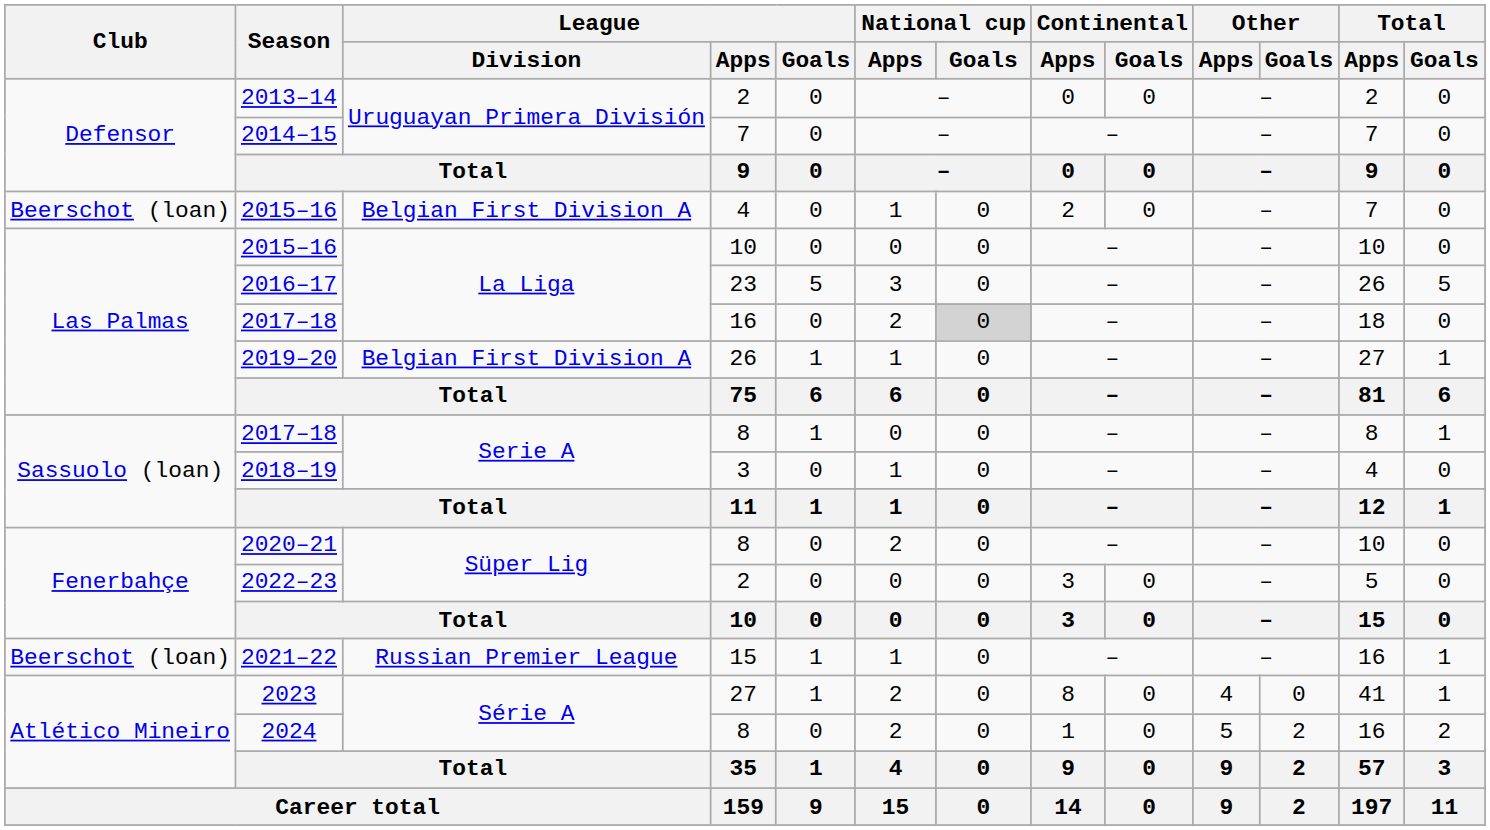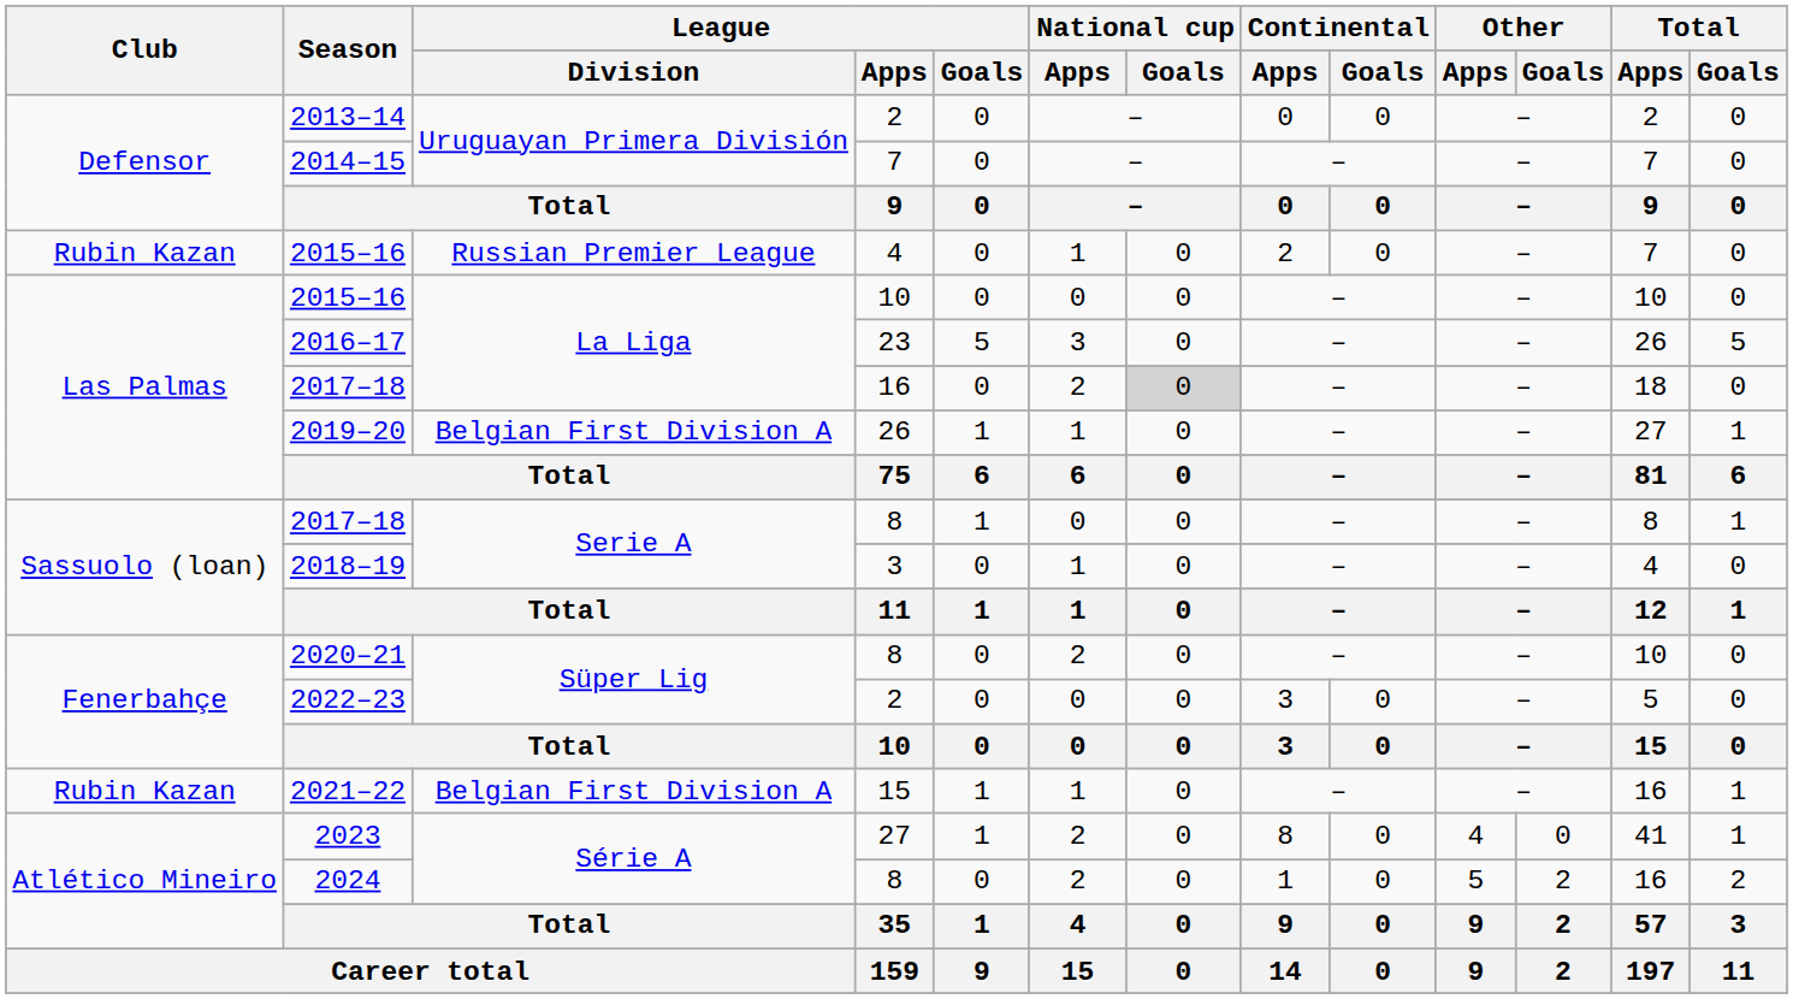 <table class="wikitable" style="text-align:center">
 <tr>
 <th rowspan="2">Club</th>
 <th rowspan="2">Season</th>
 <th colspan="3">League</th>
 <th colspan="2">National cup</th>
 <th colspan="2">Continental</th>
 <th colspan="2">Other</th>
 <th colspan="2">Total</th>
 </tr>
 <tr>
 <th>Division</th>
 <th>Apps</th>
 <th>Goals</th>
 <th>Apps</th>
 <th>Goals</th>
 <th>Apps</th>
 <th>Goals</th>
 <th>Apps</th>
 <th>Goals</th>
 <th>Apps</th>
 <th>Goals</th>
 </tr>
 <tr>
 <td rowspan="3"><a href='#'>Defensor</a></td>
 <td><a href='#'>2013–14</a></td>
 <td rowspan="2"><a href='#'>Uruguayan Primera División</a></td>
 <td>2</td>
 <td>0</td>
 <td colspan="2">–</td>
 <td>0</td>
 <td>0</td>
 <td colspan="2">–</td>
 <td>2</td>
 <td>0</td>
 </tr>
 <tr>
 <td><a href='#'>2014–15</a></td>
 <td>7</td>
 <td>0</td>
 <td colspan="2">–</td>
 <td colspan="2">–</td>
 <td colspan="2">–</td>
 <td>7</td>
 <td>0</td>
 </tr>
 <tr>
 <th colspan="2">Total</th>
 <th>9</th>
 <th>0</th>
 <th colspan="2">–</th>
 <th>0</th>
 <th>0</th>
 <th colspan="2">–</th>
 <th>9</th>
 <th>0</th>
 </tr>
 <tr>
-<td><a href='#'>Beerschot</a> (loan)</td>
+<td><a href='#'>Rubin Kazan</a></td>
 <td><a href='#'>2015–16</a></td>
-<td><a href='#'>Belgian First Division A</a></td>
+<td><a href='#'>Russian Premier League</a></td>
 <td>4</td>
 <td>0</td>
 <td>1</td>
 <td>0</td>
 <td>2</td>
 <td>0</td>
 <td colspan="2">–</td>
 <td>7</td>
 <td>0</td>
 </tr>
 <tr>
 <td rowspan="5"><a href='#'>Las Palmas</a></td>
 <td><a href='#'>2015–16</a></td>
 <td rowspan="3"><a href='#'>La Liga</a></td>
 <td>10</td>
 <td>0</td>
 <td>0</td>
 <td>0</td>
 <td colspan="2">–</td>
 <td colspan="2">–</td>
 <td>10</td>
 <td>0</td>
 </tr>
 <tr>
 <td><a href='#'>2016–17</a></td>
 <td>23</td>
 <td>5</td>
 <td>3</td>
 <td>0</td>
 <td colspan="2">–</td>
 <td colspan="2">–</td>
 <td>26</td>
 <td>5</td>
 </tr>
 <tr>
 <td><a href='#'>2017–18</a></td>
 <td>16</td>
 <td>0</td>
 <td>2</td>
 <td style="background: lightgrey;">0</td>
 <td colspan="2">–</td>
 <td colspan="2">–</td>
 <td>18</td>
 <td>0</td>
 </tr>
 <tr>
 <td><a href='#'>2019–20</a></td>
 <td><a href='#'>Belgian First Division A</a></td>
 <td>26</td>
 <td>1</td>
 <td>1</td>
 <td>0</td>
 <td colspan="2">–</td>
 <td colspan="2">–</td>
 <td>27</td>
 <td>1</td>
 </tr>
 <tr>
 <th colspan="2">Total</th>
 <th>75</th>
 <th>6</th>
 <th>6</th>
 <th>0</th>
 <th colspan="2">–</th>
 <th colspan="2">–</th>
 <th>81</th>
 <th>6</th>
 </tr>
 <tr>
 <td rowspan="3"><a href='#'>Sassuolo</a> (loan)</td>
 <td><a href='#'>2017–18</a></td>
 <td rowspan="2"><a href='#'>Serie A</a></td>
 <td>8</td>
 <td>1</td>
 <td>0</td>
 <td>0</td>
 <td colspan="2">–</td>
 <td colspan="2">–</td>
 <td>8</td>
 <td>1</td>
 </tr>
 <tr>
 <td><a href='#'>2018–19</a></td>
 <td>3</td>
 <td>0</td>
 <td>1</td>
 <td>0</td>
 <td colspan="2">–</td>
 <td colspan="2">–</td>
 <td>4</td>
 <td>0</td>
 </tr>
 <tr>
 <th colspan="2">Total</th>
 <th>11</th>
 <th>1</th>
 <th>1</th>
 <th>0</th>
 <th colspan="2">–</th>
 <th colspan="2">–</th>
 <th>12</th>
 <th>1</th>
 </tr>
 <tr>
 <td rowspan="3"><a href='#'>Fenerbahçe</a></td>
 <td><a href='#'>2020–21</a></td>
 <td rowspan="2"><a href='#'>Süper Lig</a></td>
 <td>8</td>
 <td>0</td>
 <td>2</td>
 <td>0</td>
 <td colspan="2">–</td>
 <td colspan="2">–</td>
 <td>10</td>
 <td>0</td>
 </tr>
 <tr>
 <td><a href='#'>2022–23</a></td>
 <td>2</td>
 <td>0</td>
 <td>0</td>
 <td>0</td>
 <td>3</td>
 <td>0</td>
 <td colspan="2">–</td>
 <td>5</td>
 <td>0</td>
 </tr>
 <tr>
 <th colspan="2">Total</th>
 <th>10</th>
 <th>0</th>
 <th>0</th>
 <th>0</th>
 <th>3</th>
 <th>0</th>
 <th colspan="2">–</th>
 <th>15</th>
 <th>0</th>
 </tr>
 <tr>
-<td><a href='#'>Beerschot</a> (loan)</td>
+<td><a href='#'>Rubin Kazan</a></td>
 <td><a href='#'>2021–22</a></td>
-<td><a href='#'>Russian Premier League</a></td>
+<td><a href='#'>Belgian First Division A</a></td>
 <td>15</td>
 <td>1</td>
 <td>1</td>
 <td>0</td>
 <td colspan="2">–</td>
 <td colspan="2">–</td>
 <td>16</td>
 <td>1</td>
 </tr>
 <tr>
 <td rowspan="3"><a href='#'>Atlético Mineiro</a></td>
 <td><a href='#'>2023</a></td>
 <td rowspan="2"><a href='#'>Série A</a></td>
 <td>27</td>
 <td>1</td>
 <td>2</td>
 <td>0</td>
 <td>8</td>
 <td>0</td>
 <td>4</td>
 <td>0</td>
 <td>41</td>
 <td>1</td>
 </tr>
 <tr>
 <td><a href='#'>2024</a></td>
 <td>8</td>
 <td>0</td>
 <td>2</td>
 <td>0</td>
 <td>1</td>
 <td>0</td>
 <td>5</td>
 <td>2</td>
 <td>16</td>
 <td>2</td>
 </tr>
 <tr>
 <th colspan="2">Total</th>
 <th>35</th>
 <th>1</th>
 <th>4</th>
 <th>0</th>
 <th>9</th>
 <th>0</th>
 <th>9</th>
 <th>2</th>
 <th>57</th>
 <th>3</th>
 </tr>
 <tr>
 <th colspan="3">Career total</th>
 <th>159</th>
 <th>9</th>
 <th>15</th>
 <th>0</th>
 <th>14</th>
 <th>0</th>
 <th>9</th>
 <th>2</th>
 <th>197</th>
 <th>11</th>
 </tr>
 </table>
